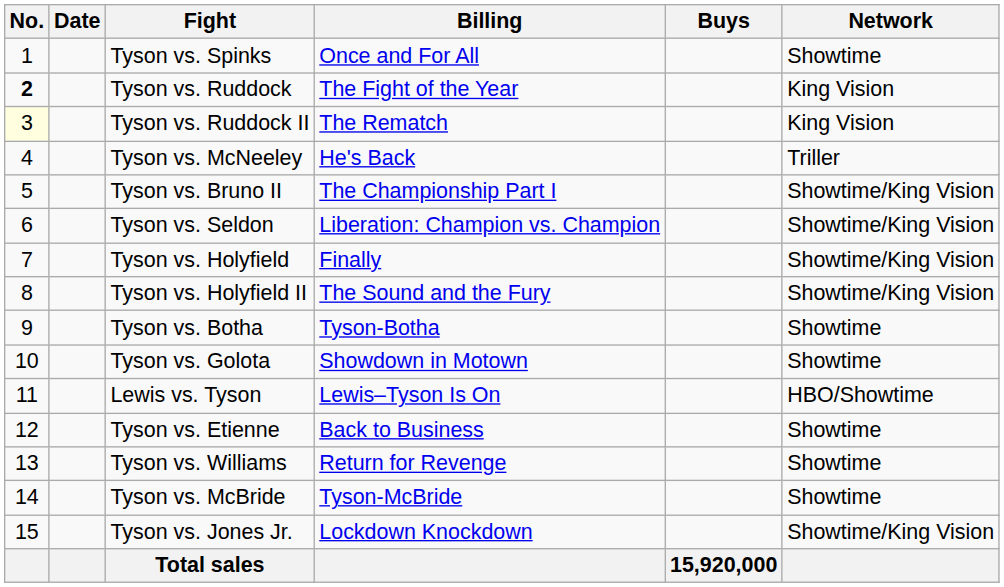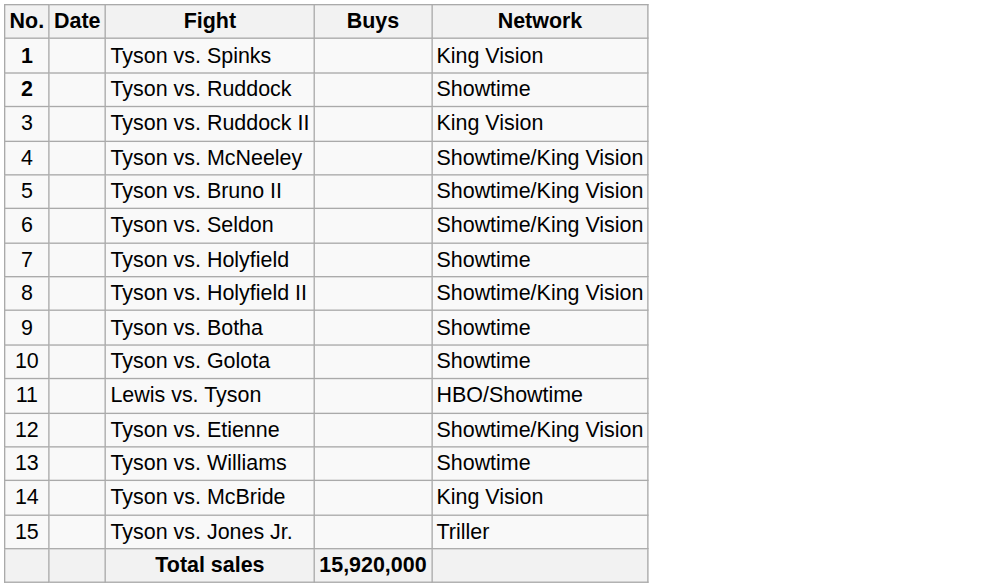 <table class="wikitable">
 <tr>
 <th>No.</th>
 <th>Date</th>
 <th>Fight</th>
-<th>Billing</th>
 <th>Buys</th>
 <th>Network</th>
 </tr>
 <tr>
-<td align=center>1</td>
+<td align=center><strong>1</strong></td>
 <td></td>
 <td>Tyson vs. Spinks</td>
-<td><a href='#'>Once and For All</a></td>
 <td></td>
-<td>Showtime</td>
+<td>King Vision</td>
 </tr>
 <tr>
 <td align=center><strong>2</strong></td>
 <td></td>
 <td>Tyson vs. Ruddock</td>
-<td><a href='#'>The Fight of the Year</a></td>
 <td></td>
-<td>King Vision</td>
+<td>Showtime</td>
 </tr>
 <tr>
-<td align=center style="background: lightyellow;">3</td>
+<td align=center>3</td>
 <td></td>
 <td>Tyson vs. Ruddock II</td>
-<td><a href='#'>The Rematch</a></td>
 <td></td>
 <td>King Vision</td>
 </tr>
 <tr>
 <td align=center>4</td>
 <td></td>
 <td>Tyson vs. McNeeley</td>
-<td><a href='#'>He's Back</a></td>
 <td></td>
-<td>Triller</td>
+<td>Showtime/King Vision</td>
 </tr>
 <tr>
 <td align=center>5</td>
 <td></td>
 <td>Tyson vs. Bruno II</td>
-<td><a href='#'>The Championship Part I</a></td>
 <td></td>
 <td>Showtime/King Vision</td>
 </tr>
 <tr>
 <td align=center>6</td>
 <td></td>
 <td>Tyson vs. Seldon</td>
-<td><a href='#'>Liberation: Champion vs. Champion</a></td>
 <td></td>
 <td>Showtime/King Vision</td>
 </tr>
 <tr>
 <td align=center>7</td>
 <td></td>
 <td>Tyson vs. Holyfield</td>
-<td><a href='#'>Finally</a></td>
 <td></td>
-<td>Showtime/King Vision</td>
+<td>Showtime</td>
 </tr>
 <tr>
 <td align=center>8</td>
 <td></td>
 <td>Tyson vs. Holyfield II</td>
-<td><a href='#'>The Sound and the Fury</a></td>
 <td></td>
 <td>Showtime/King Vision</td>
 </tr>
 <tr>
 <td align=center>9</td>
 <td></td>
 <td>Tyson vs. Botha</td>
-<td><a href='#'>Tyson-Botha</a></td>
 <td></td>
 <td>Showtime</td>
 </tr>
 <tr>
 <td align=center>10</td>
 <td></td>
 <td>Tyson vs. Golota</td>
-<td><a href='#'>Showdown in Motown</a></td>
 <td></td>
 <td>Showtime</td>
 </tr>
 <tr>
 <td align=center>11</td>
 <td></td>
 <td>Lewis vs. Tyson</td>
-<td><a href='#'>Lewis–Tyson Is On</a></td>
 <td></td>
 <td>HBO/Showtime</td>
 </tr>
 <tr>
 <td align=center>12</td>
 <td></td>
 <td>Tyson vs. Etienne</td>
-<td><a href='#'>Back to Business</a></td>
 <td></td>
-<td>Showtime</td>
+<td>Showtime/King Vision</td>
 </tr>
 <tr>
 <td align=center>13</td>
 <td></td>
 <td>Tyson vs. Williams</td>
-<td><a href='#'>Return for Revenge</a></td>
 <td></td>
 <td>Showtime</td>
 </tr>
 <tr>
 <td align=center>14</td>
 <td></td>
 <td>Tyson vs. McBride</td>
-<td><a href='#'>Tyson-McBride</a></td>
 <td></td>
-<td>Showtime</td>
+<td>King Vision</td>
 </tr>
 <tr>
 <td align=center>15</td>
 <td></td>
 <td>Tyson vs. Jones Jr.</td>
-<td><a href='#'>Lockdown Knockdown</a></td>
 <td></td>
-<td>Showtime/King Vision</td>
+<td>Triller</td>
 </tr>
 <tr>
 <th></th>
 <th></th>
 <th>Total sales</th>
-<th></th>
 <th>15,920,000</th>
 <th></th>
 </tr>
 </table>
